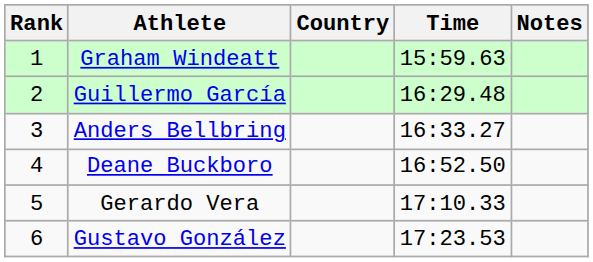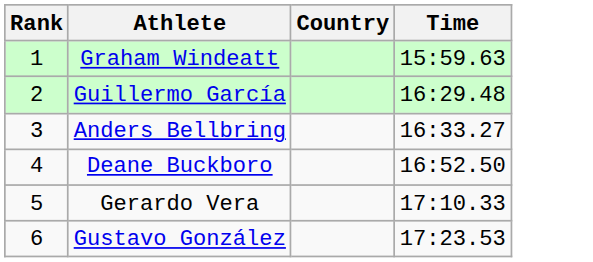 <table class="wikitable sortable" style="text-align:center">
 <tr>
 <th>Rank</th>
 <th>Athlete</th>
 <th>Country</th>
 <th>Time</th>
-<th>Notes</th>
 </tr>
 <tr bgcolor=ccffcc>
 <td>1</td>
 <td><a href='#'>Graham Windeatt</a></td>
 <td align=left></td>
 <td>15:59.63</td>
-<td></td>
 </tr>
 <tr bgcolor=ccffcc>
 <td>2</td>
 <td><a href='#'>Guillermo García</a></td>
 <td align=left></td>
 <td>16:29.48</td>
-<td></td>
 </tr>
 <tr>
 <td>3</td>
 <td><a href='#'>Anders Bellbring</a></td>
 <td align=left></td>
 <td>16:33.27</td>
-<td></td>
 </tr>
 <tr>
 <td>4</td>
 <td><a href='#'>Deane Buckboro</a></td>
 <td align=left></td>
 <td>16:52.50</td>
-<td></td>
 </tr>
 <tr>
 <td>5</td>
 <td>Gerardo Vera</td>
 <td align=left></td>
 <td>17:10.33</td>
-<td></td>
 </tr>
 <tr>
 <td>6</td>
 <td><a href='#'>Gustavo González</a></td>
 <td align=left></td>
 <td>17:23.53</td>
-<td></td>
 </tr>
 </table>
